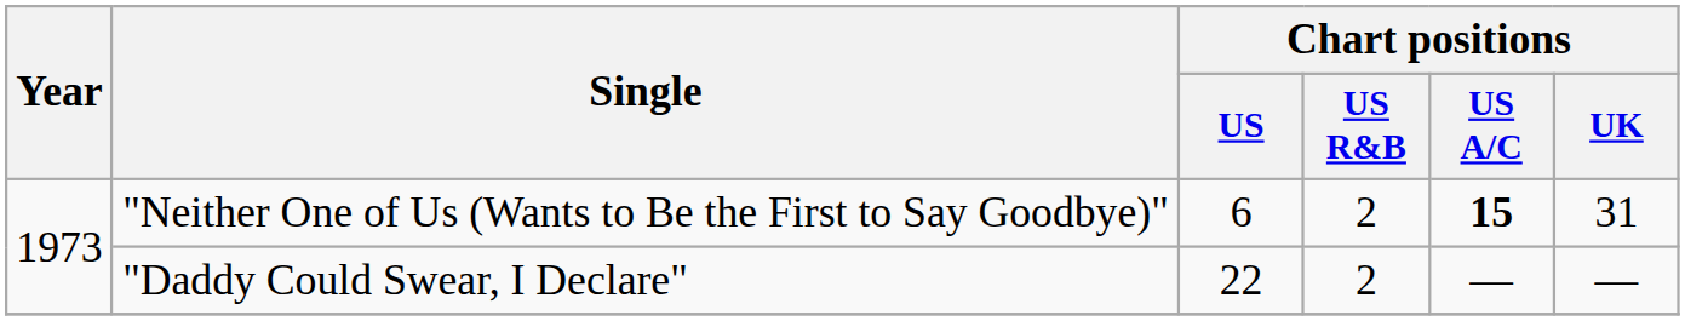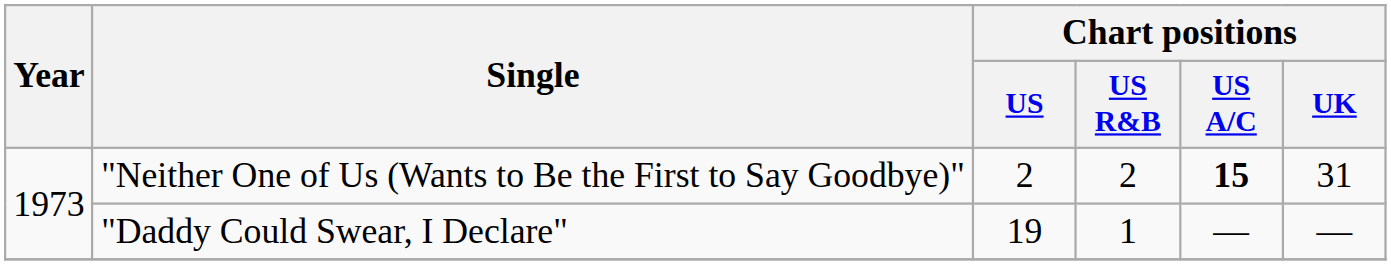 <table class="wikitable" style="text-align:center;">
 <tr>
 <th rowspan="2">Year</th>
 <th rowspan="2">Single</th>
 <th colspan="4">Chart positions</th>
 </tr>
 <tr style="font-size:smaller;">
 <th width="40"><a href='#'>US</a></th>
 <th width="40"><a href='#'>US<br>R&B</a></th>
 <th width="40"><a href='#'>US<br>A/C</a></th>
 <th width="40"><a href='#'>UK</a></th>
 </tr>
 <tr>
 <td rowspan="2">1973</td>
 <td align="left">"Neither One of Us (Wants to Be the First to Say Goodbye)"</td>
-<td>6</td>
+<td>2</td>
 <td>2</td>
 <td><strong>15</strong></td>
 <td>31</td>
 </tr>
 <tr>
 <td align="left">"Daddy Could Swear, I Declare"</td>
-<td>22</td>
-<td>2</td>
+<td>19</td>
+<td>1</td>
 <td>—</td>
 <td>—</td>
 </tr>
 <tr>
 </tr>
 </table>
